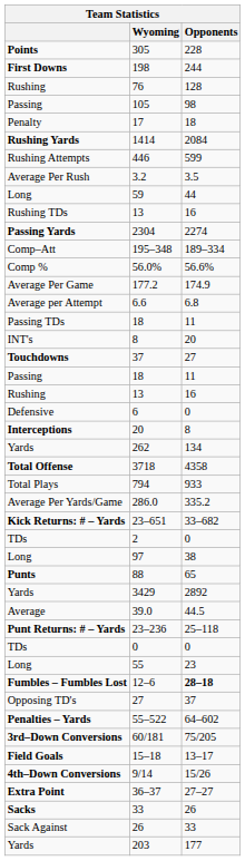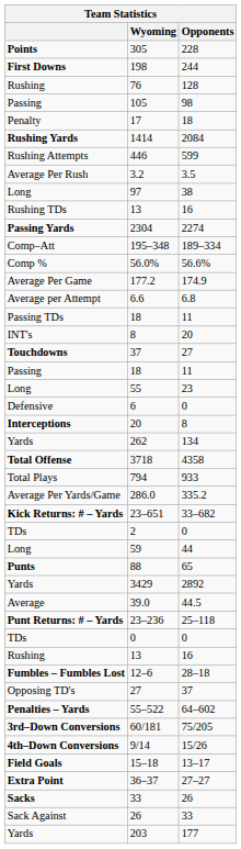 <table class="wikitable collapsible collapsed">
 <tr>
 <th colspan="3">Team Statistics</th>
 </tr>
 <tr>
 <th></th>
 <th>Wyoming</th>
 <th>Opponents</th>
 </tr>
 <tr>
 <td><strong>Points</strong></td>
 <td>305</td>
 <td>228</td>
 </tr>
 <tr>
 <td><strong>First Downs</strong></td>
 <td>198</td>
 <td>244</td>
 </tr>
 <tr>
 <td>Rushing</td>
 <td>76</td>
 <td>128</td>
 </tr>
 <tr>
 <td>Passing</td>
 <td>105</td>
 <td>98</td>
 </tr>
 <tr>
 <td>Penalty</td>
 <td>17</td>
 <td>18</td>
 </tr>
 <tr>
 <td><strong>Rushing Yards</strong></td>
 <td>1414</td>
 <td>2084</td>
 </tr>
 <tr>
 <td>Rushing Attempts</td>
 <td>446</td>
 <td>599</td>
 </tr>
 <tr>
 <td>Average Per Rush</td>
 <td>3.2</td>
 <td>3.5</td>
 </tr>
 <tr>
 <td>Long</td>
-<td>59</td>
-<td>44</td>
+<td>97</td>
+<td>38</td>
 </tr>
 <tr>
 <td>Rushing TDs</td>
 <td>13</td>
 <td>16</td>
 </tr>
 <tr>
 <td><strong>Passing Yards</strong></td>
 <td>2304</td>
 <td>2274</td>
 </tr>
 <tr>
 <td>Comp–Att</td>
 <td>195–348</td>
 <td>189–334</td>
 </tr>
 <tr>
 <td>Comp %</td>
 <td>56.0%</td>
 <td>56.6%</td>
 </tr>
 <tr>
 <td>Average Per Game</td>
 <td>177.2</td>
 <td>174.9</td>
 </tr>
 <tr>
 <td>Average per Attempt</td>
 <td>6.6</td>
 <td>6.8</td>
 </tr>
 <tr>
 <td>Passing TDs</td>
 <td>18</td>
 <td>11</td>
 </tr>
 <tr>
 <td>INT's</td>
 <td>8</td>
 <td>20</td>
 </tr>
 <tr>
 <td><strong>Touchdowns</strong></td>
 <td>37</td>
 <td>27</td>
 </tr>
 <tr>
 <td>Passing</td>
 <td>18</td>
 <td>11</td>
 </tr>
 <tr>
-<td>Rushing</td>
-<td>13</td>
-<td>16</td>
+<td>Long</td>
+<td>55</td>
+<td>23</td>
 </tr>
 <tr>
 <td>Defensive</td>
 <td>6</td>
 <td>0</td>
 </tr>
 <tr>
 <td><strong>Interceptions</strong></td>
 <td>20</td>
 <td>8</td>
 </tr>
 <tr>
 <td>Yards</td>
 <td>262</td>
 <td>134</td>
 </tr>
 <tr>
 <td><strong>Total Offense</strong></td>
 <td>3718</td>
 <td>4358</td>
 </tr>
 <tr>
 <td>Total Plays</td>
 <td>794</td>
 <td>933</td>
 </tr>
 <tr>
 <td>Average Per Yards/Game</td>
 <td>286.0</td>
 <td>335.2</td>
 </tr>
 <tr>
 <td><strong>Kick Returns: # – Yards</strong></td>
 <td>23–651</td>
 <td>33–682</td>
 </tr>
 <tr>
 <td>TDs</td>
 <td>2</td>
 <td>0</td>
 </tr>
 <tr>
 <td>Long</td>
-<td>97</td>
-<td>38</td>
+<td>59</td>
+<td>44</td>
 </tr>
 <tr>
 <td><strong>Punts</strong></td>
 <td>88</td>
 <td>65</td>
 </tr>
 <tr>
 <td>Yards</td>
 <td>3429</td>
 <td>2892</td>
 </tr>
 <tr>
 <td>Average</td>
 <td>39.0</td>
 <td>44.5</td>
 </tr>
 <tr>
 <td><strong>Punt Returns: # – Yards</strong></td>
 <td>23–236</td>
 <td>25–118</td>
 </tr>
 <tr>
 <td>TDs</td>
 <td>0</td>
 <td>0</td>
 </tr>
 <tr>
-<td>Long</td>
-<td>55</td>
-<td>23</td>
+<td>Rushing</td>
+<td>13</td>
+<td>16</td>
 </tr>
 <tr>
 <td><strong>Fumbles – Fumbles Lost</strong></td>
 <td>12–6</td>
-<td><strong>28–18</strong></td>
+<td>28–18</td>
 </tr>
 <tr>
 <td>Opposing TD's</td>
 <td>27</td>
 <td>37</td>
 </tr>
 <tr>
 <td><strong>Penalties – Yards</strong></td>
 <td>55–522</td>
 <td>64–602</td>
 </tr>
 <tr>
 <td><strong>3rd–Down Conversions</strong></td>
 <td>60/181</td>
 <td>75/205</td>
 </tr>
 <tr>
+<td><strong>4th–Down Conversions</strong></td>
+<td>9/14</td>
+<td>15/26</td>
+</tr>
+<tr>
 <td><strong>Field Goals</strong></td>
 <td>15–18</td>
 <td>13–17</td>
-</tr>
-<tr>
-<td><strong>4th–Down Conversions</strong></td>
-<td>9/14</td>
-<td>15/26</td>
 </tr>
 <tr>
 <td><strong>Extra Point</strong></td>
 <td>36–37</td>
 <td>27–27</td>
 </tr>
 <tr>
 <td><strong>Sacks</strong></td>
 <td>33</td>
 <td>26</td>
 </tr>
 <tr>
 <td>Sack Against</td>
 <td>26</td>
 <td>33</td>
 </tr>
 <tr>
 <td>Yards</td>
 <td>203</td>
 <td>177</td>
 </tr>
 </table>
